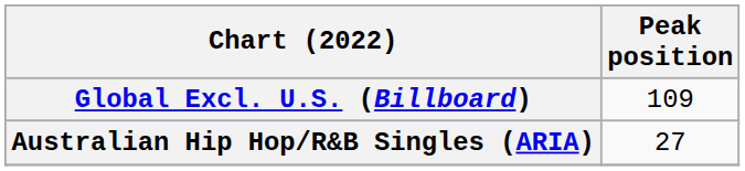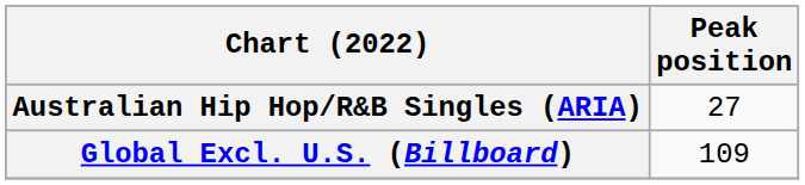 <table class="wikitable sortable plainrowheaders" style="text-align:center">
 <tr>
 <th scope="col">Chart (2022)</th>
 <th scope="col">Peak<br>position</th>
 </tr>
 <tr>
+<th scope="row">Australian Hip Hop/R&B Singles (<a href='#'>ARIA</a>)</th>
+<td>27</td>
+</tr>
+<tr>
 <th scope="row"><a href='#'>Global Excl. U.S.</a> (<em><a href='#'>Billboard</a></em>)</th>
 <td>109</td>
-</tr>
-<tr>
-<th scope="row">Australian Hip Hop/R&B Singles (<a href='#'>ARIA</a>)</th>
-<td>27</td>
 </tr>
 <tr>
 </tr>
 <tr>
 </tr>
 <tr>
 </tr>
 </table>
